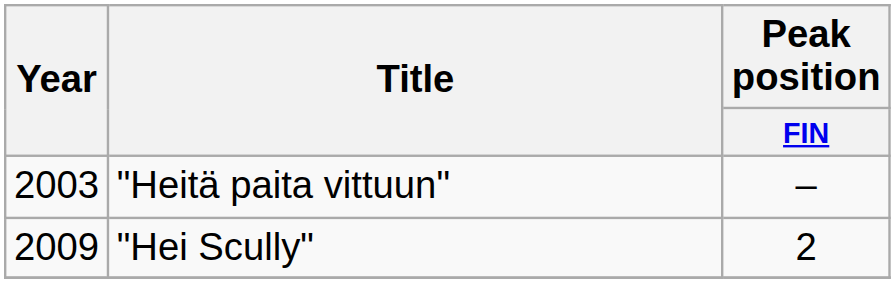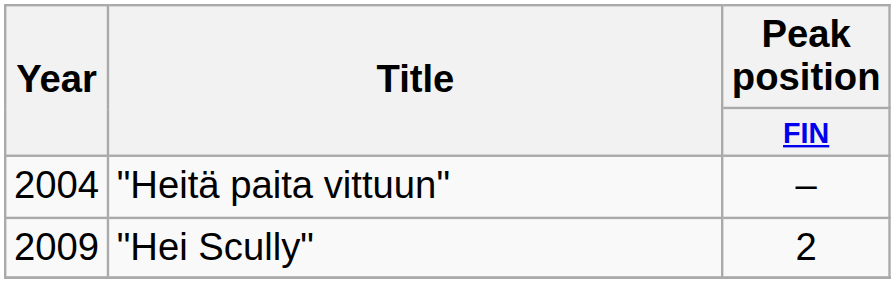 <table class="wikitable">
 <tr>
 <th align="center" rowspan="2" width="10">Year</th>
 <th align="center" rowspan="2" width="250">Title</th>
 <th align="center" colspan="1" width="20">Peak position</th>
 </tr>
 <tr>
 <th scope="col" style="width:3em;font-size:75%;"><a href='#'>FIN</a><br></th>
 </tr>
 <tr>
-<td>2003</td>
+<td>2004</td>
 <td>"Heitä paita vittuun"</td>
 <td style="text-align:center;">–</td>
 </tr>
 <tr>
 <td>2009</td>
 <td>"Hei Scully"</td>
 <td style="text-align:center;">2</td>
 </tr>
 <tr>
 </tr>
 </table>
